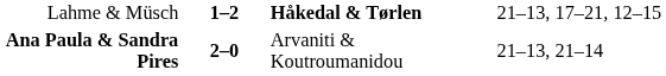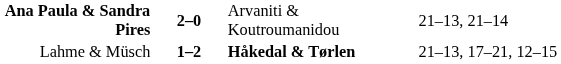 <table>
 <tr>
 <th width=200></th>
 <th width=80></th>
 <th width=200></th>
 <th width=220></th>
 </tr>
 <tr>
+<td align=right><strong>Ana Paula & Sandra Pires</strong></td>
+<td align=center><strong>2–0</strong></td>
+<td align=left>Arvaniti & Koutroumanidou</td>
+<td>21–13, 21–14</td>
+</tr>
+<tr>
 <td align=right>Lahme & Müsch</td>
 <td align=center><strong>1–2</strong></td>
 <td align=left><strong>Håkedal & Tørlen</strong></td>
 <td>21–13, 17–21, 12–15</td>
 </tr>
-<tr>
-<td align=right><strong>Ana Paula & Sandra Pires</strong></td>
-<td align=center><strong>2–0</strong></td>
-<td align=left>Arvaniti & Koutroumanidou</td>
-<td>21–13, 21–14</td>
-</tr>
 </table>
